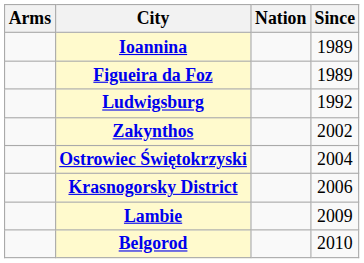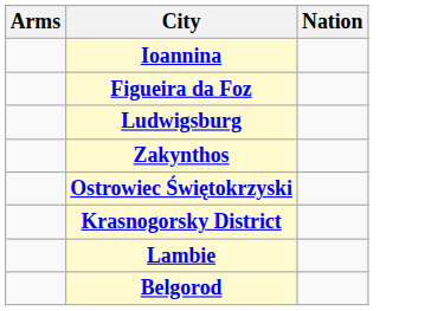 <table class="wikitable"  style="text-align:center">
 <tr>
 <th>Arms</th>
 <th>City</th>
 <th>Nation</th>
-<th>Since</th>
 </tr>
 <tr>
 <td></td>
 <td style="background:lemonchiffon;"><strong><a href='#'>Ioannina</a></strong></td>
 <td align=left></td>
-<td>1989</td>
 </tr>
 <tr>
 <td></td>
 <td style="background:lemonchiffon;"><strong><a href='#'>Figueira da Foz</a></strong></td>
 <td align=left></td>
-<td>1989</td>
 </tr>
 <tr>
 <td></td>
 <td style="background:lemonchiffon;"><strong><a href='#'>Ludwigsburg</a></strong></td>
 <td align=left></td>
-<td>1992</td>
 </tr>
 <tr>
 <td></td>
 <td style="background:lemonchiffon;"><strong><a href='#'>Zakynthos</a></strong></td>
 <td align=left></td>
-<td>2002</td>
 </tr>
 <tr>
 <td></td>
 <td style="background:lemonchiffon;"><strong><a href='#'>Ostrowiec Świętokrzyski</a></strong></td>
 <td align=left></td>
-<td>2004</td>
 </tr>
 <tr>
 <td></td>
 <td style="background:lemonchiffon;"><strong><a href='#'>Krasnogorsky District</a></strong></td>
 <td align=left></td>
-<td>2006</td>
 </tr>
 <tr>
 <td></td>
 <td style="background:lemonchiffon;"><strong><a href='#'>Lambie</a></strong></td>
 <td align=left></td>
-<td>2009</td>
 </tr>
 <tr>
 <td></td>
 <td style="background:lemonchiffon;"><strong><a href='#'>Belgorod</a></strong></td>
 <td align=left></td>
-<td>2010</td>
 </tr>
 </table>
